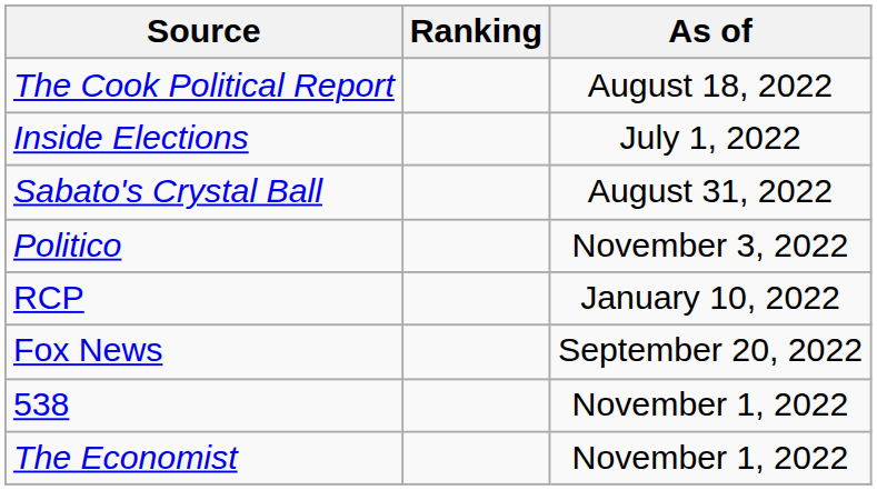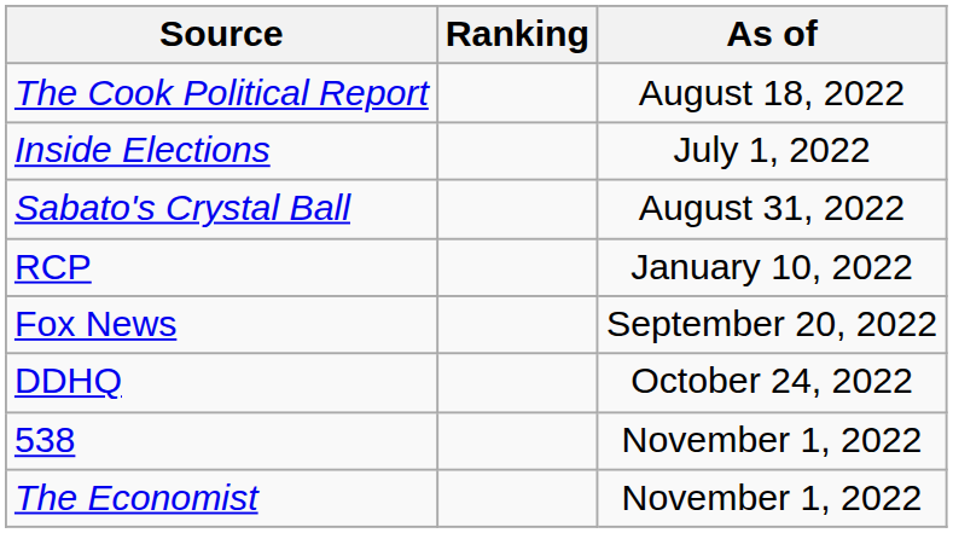 <table class="wikitable" style="text-align:center">
 <tr>
 <th>Source</th>
 <th>Ranking</th>
 <th>As of</th>
 </tr>
 <tr>
 <td align=left><em><a href='#'>The Cook Political Report</a></em></td>
 <td></td>
 <td>August 18, 2022</td>
 </tr>
 <tr>
 <td align=left><em><a href='#'>Inside Elections</a></em></td>
 <td></td>
 <td>July 1, 2022</td>
 </tr>
 <tr>
 <td align=left><em><a href='#'>Sabato's Crystal Ball</a></em></td>
 <td></td>
 <td>August 31, 2022</td>
 </tr>
 <tr>
-<td align="left"><em><a href='#'>Politico</a></em></td>
-<td></td>
-<td>November 3, 2022</td>
-</tr>
-<tr>
 <td align="left"><a href='#'>RCP</a></td>
 <td></td>
 <td>January 10, 2022</td>
 </tr>
 <tr>
 <td align=left><a href='#'>Fox News</a></td>
 <td></td>
 <td>September 20, 2022</td>
+</tr>
+<tr>
+<td align="left"><a href='#'>DDHQ</a></td>
+<td></td>
+<td>October 24, 2022</td>
 </tr>
 <tr>
 <td align="left"><a href='#'>538</a></td>
 <td></td>
 <td>November 1, 2022</td>
 </tr>
 <tr>
 <td align="left"><em><a href='#'>The Economist</a></em></td>
 <td></td>
 <td>November 1, 2022</td>
 </tr>
 </table>
